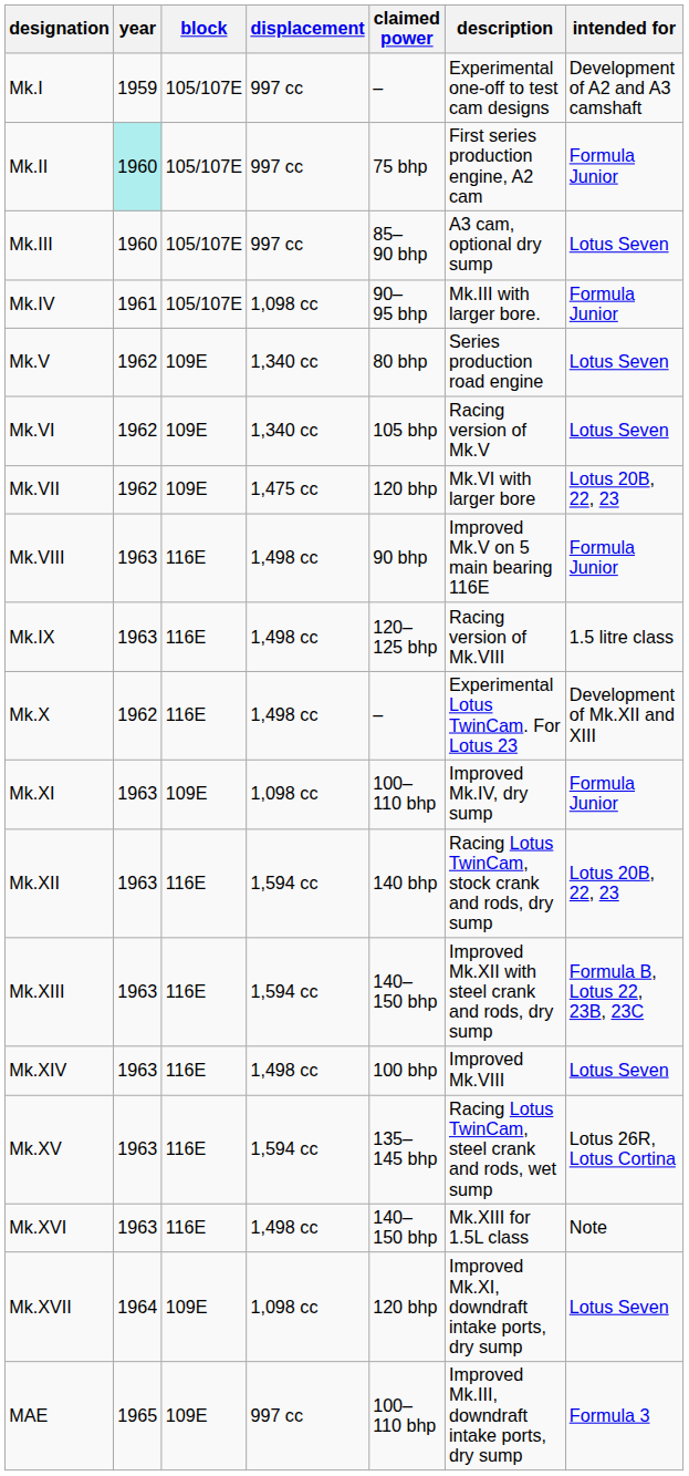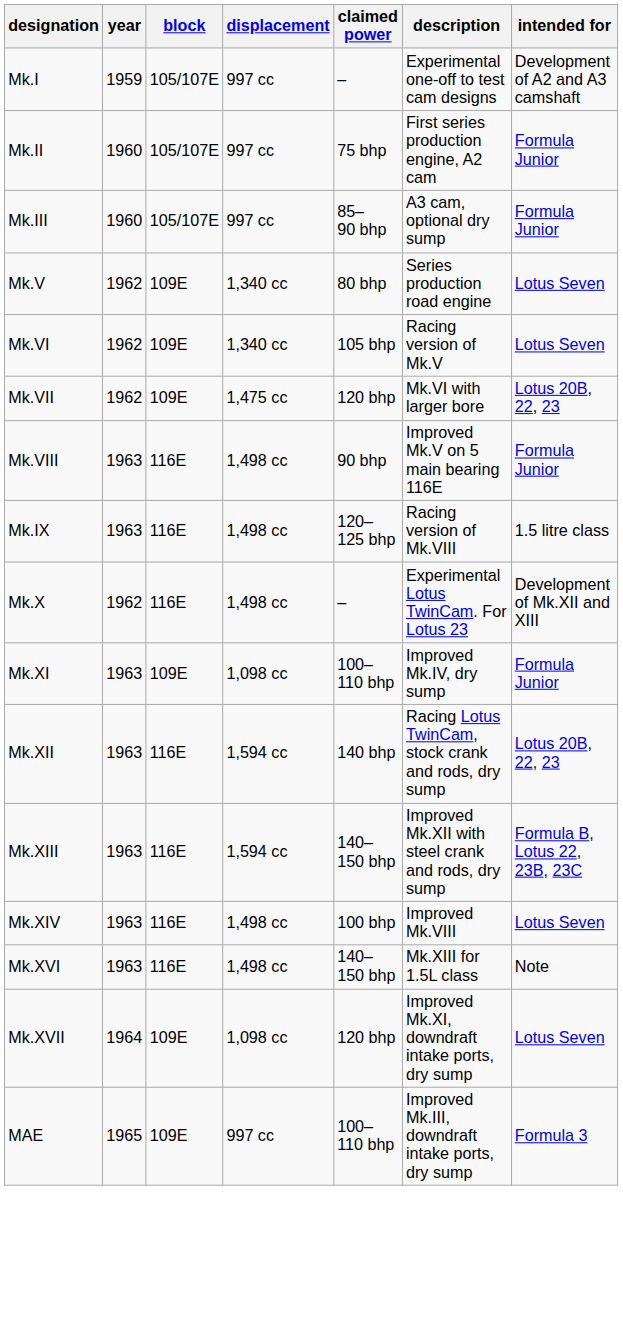 <table class=wikitable>
 <tr>
 <th>designation</th>
 <th>year</th>
 <th><a href='#'>block</a></th>
 <th><a href='#'>displacement</a></th>
 <th>claimed <a href='#'>power</a></th>
 <th>description</th>
 <th>intended for</th>
 </tr>
 <tr>
 <td>Mk.I</td>
 <td>1959</td>
 <td>105/107E</td>
 <td>997 cc</td>
 <td>–</td>
 <td>Experimental one-off to test cam designs</td>
 <td>Development of A2 and A3 camshaft</td>
 </tr>
 <tr>
 <td>Mk.II</td>
-<td style="background: paleturquoise;">1960</td>
+<td>1960</td>
 <td>105/107E</td>
 <td>997 cc</td>
 <td>75 bhp</td>
 <td>First series production engine, A2 cam</td>
 <td><a href='#'>Formula Junior</a></td>
 </tr>
 <tr>
 <td>Mk.III</td>
 <td>1960</td>
 <td>105/107E</td>
 <td>997 cc</td>
 <td>85–90 bhp</td>
 <td>A3 cam, optional dry sump</td>
-<td><a href='#'>Lotus Seven</a></td>
-</tr>
-<tr>
-<td>Mk.IV</td>
-<td>1961</td>
-<td>105/107E</td>
-<td>1,098 cc</td>
-<td>90–95 bhp</td>
-<td>Mk.III with larger bore.</td>
 <td><a href='#'>Formula Junior</a></td>
 </tr>
 <tr>
 <td>Mk.V</td>
 <td>1962</td>
 <td>109E</td>
 <td>1,340 cc</td>
 <td>80 bhp</td>
 <td>Series production road engine</td>
 <td><a href='#'>Lotus Seven</a></td>
 </tr>
 <tr>
 <td>Mk.VI</td>
 <td>1962</td>
 <td>109E</td>
 <td>1,340 cc</td>
 <td>105 bhp</td>
 <td>Racing version of Mk.V</td>
 <td><a href='#'>Lotus Seven</a></td>
 </tr>
 <tr>
 <td>Mk.VII</td>
 <td>1962</td>
 <td>109E</td>
 <td>1,475 cc</td>
 <td>120 bhp</td>
 <td>Mk.VI with larger bore</td>
 <td><a href='#'>Lotus 20B</a>, <a href='#'>22</a>, <a href='#'>23</a></td>
 </tr>
 <tr>
 <td>Mk.VIII</td>
 <td>1963</td>
 <td>116E</td>
 <td>1,498 cc</td>
 <td>90 bhp</td>
 <td>Improved Mk.V on 5 main bearing 116E</td>
 <td><a href='#'>Formula Junior</a></td>
 </tr>
 <tr>
 <td>Mk.IX</td>
 <td>1963</td>
 <td>116E</td>
 <td>1,498 cc</td>
 <td>120–125 bhp</td>
 <td>Racing version of Mk.VIII</td>
 <td>1.5 litre class</td>
 </tr>
 <tr>
 <td>Mk.X</td>
 <td>1962</td>
 <td>116E</td>
 <td>1,498 cc</td>
 <td>–</td>
 <td>Experimental <a href='#'>Lotus TwinCam</a>. For <a href='#'>Lotus 23</a></td>
 <td>Development of Mk.XII and XIII</td>
 </tr>
 <tr>
 <td>Mk.XI</td>
 <td>1963</td>
 <td>109E</td>
 <td>1,098 cc</td>
 <td>100–110 bhp</td>
 <td>Improved Mk.IV, dry sump</td>
 <td><a href='#'>Formula Junior</a></td>
 </tr>
 <tr>
 <td>Mk.XII</td>
 <td>1963</td>
 <td>116E</td>
 <td>1,594 cc</td>
 <td>140 bhp</td>
 <td>Racing <a href='#'>Lotus TwinCam</a>, stock crank and rods, dry sump</td>
 <td><a href='#'>Lotus 20B</a>, <a href='#'>22</a>, <a href='#'>23</a></td>
 </tr>
 <tr>
 <td>Mk.XIII</td>
 <td>1963</td>
 <td>116E</td>
 <td>1,594 cc</td>
 <td>140–150 bhp</td>
 <td>Improved Mk.XII with steel crank and rods, dry sump</td>
 <td><a href='#'>Formula B</a>, <a href='#'>Lotus 22</a>, <a href='#'>23B</a>, <a href='#'>23C</a></td>
 </tr>
 <tr>
 <td>Mk.XIV</td>
 <td>1963</td>
 <td>116E</td>
 <td>1,498 cc</td>
 <td>100 bhp</td>
 <td>Improved Mk.VIII</td>
 <td><a href='#'>Lotus Seven</a></td>
 </tr>
 <tr>
-<td>Mk.XV</td>
-<td>1963</td>
-<td>116E</td>
-<td>1,594 cc</td>
-<td>135–145 bhp</td>
-<td>Racing <a href='#'>Lotus TwinCam</a>, steel crank and rods, wet sump</td>
-<td>Lotus 26R, <a href='#'>Lotus Cortina</a></td>
-</tr>
-<tr>
 <td>Mk.XVI</td>
 <td>1963</td>
 <td>116E</td>
 <td>1,498 cc</td>
 <td>140–150 bhp</td>
 <td>Mk.XIII for 1.5L class</td>
 <td>Note</td>
 </tr>
 <tr>
 <td>Mk.XVII</td>
 <td>1964</td>
 <td>109E</td>
 <td>1,098 cc</td>
 <td>120 bhp</td>
 <td>Improved Mk.XI, downdraft intake ports, dry sump</td>
 <td><a href='#'>Lotus Seven</a></td>
 </tr>
 <tr>
 <td>MAE</td>
 <td>1965</td>
 <td>109E</td>
 <td>997 cc</td>
 <td>100–110 bhp</td>
 <td>Improved Mk.III, downdraft intake ports, dry sump</td>
 <td><a href='#'>Formula 3</a></td>
 </tr>
 </table>
